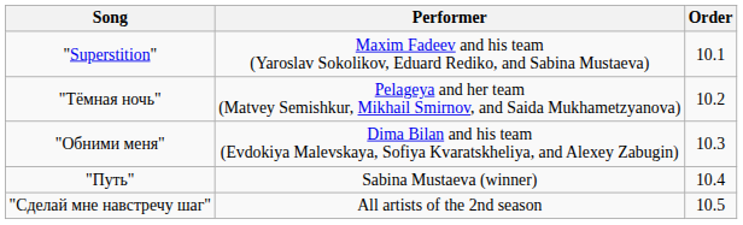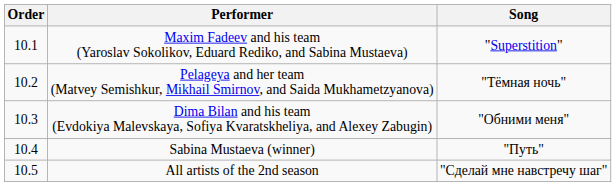 <table class="wikitable" style="text-align:center;">
 <tr>
+<th>Order</th>
+<th>Performer</th>
 <th>Song</th>
-<th>Performer</th>
-<th>Order</th>
 </tr>
 <tr>
+<td>10.1</td>
+<td><a href='#'>Maxim Fadeev</a> and his team <br> (Yaroslav Sokolikov, Eduard Rediko, and Sabina Mustaeva)</td>
 <td>"<a href='#'>Superstition</a>"</td>
-<td><a href='#'>Maxim Fadeev</a> and his team <br> (Yaroslav Sokolikov, Eduard Rediko, and Sabina Mustaeva)</td>
-<td>10.1</td>
 </tr>
 <tr>
+<td>10.2</td>
+<td><a href='#'>Pelageya</a> and her team <br> (Matvey Semishkur, <a href='#'>Mikhail Smirnov</a>, and Saida Mukhametzyanova)</td>
 <td>"Тёмная ночь"</td>
-<td><a href='#'>Pelageya</a> and her team <br> (Matvey Semishkur, <a href='#'>Mikhail Smirnov</a>, and Saida Mukhametzyanova)</td>
-<td>10.2</td>
 </tr>
 <tr>
+<td>10.3</td>
+<td><a href='#'>Dima Bilan</a> and his team <br> (Evdokiya Malevskaya, Sofiya Kvaratskheliya, and Alexey Zabugin)</td>
 <td>"Обними меня"</td>
-<td><a href='#'>Dima Bilan</a> and his team <br> (Evdokiya Malevskaya, Sofiya Kvaratskheliya, and Alexey Zabugin)</td>
-<td>10.3</td>
 </tr>
 <tr>
+<td>10.4</td>
+<td>Sabina Mustaeva (winner)</td>
 <td>"Путь"</td>
-<td>Sabina Mustaeva (winner)</td>
-<td>10.4</td>
 </tr>
 <tr>
+<td>10.5</td>
+<td>All artists of the 2nd season</td>
 <td>"Сделай мне навстречу шаг"</td>
-<td>All artists of the 2nd season</td>
-<td>10.5</td>
 </tr>
 </table>
